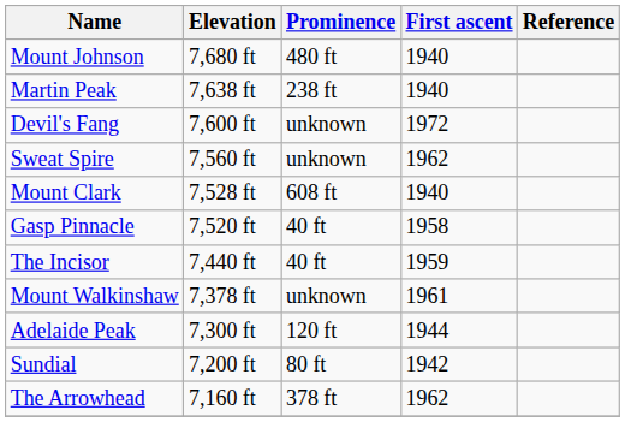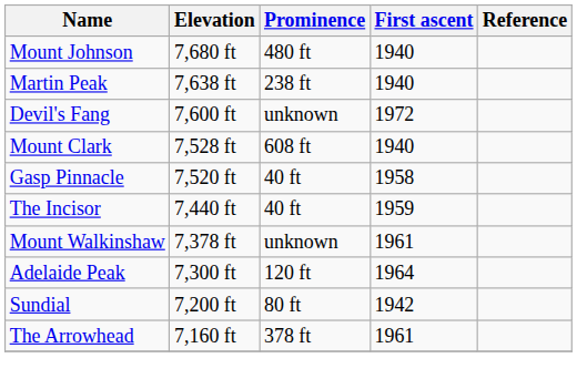 <table class="wikitable">
 <tr>
 <th>Name</th>
 <th>Elevation</th>
 <th><a href='#'>Prominence</a></th>
 <th><a href='#'>First ascent</a></th>
 <th>Reference</th>
 </tr>
 <tr>
 <td><a href='#'>Mount Johnson</a></td>
 <td>7,680 ft</td>
 <td>480 ft</td>
 <td>1940</td>
 <td></td>
 </tr>
 <tr>
 <td><a href='#'>Martin Peak</a></td>
 <td>7,638 ft</td>
 <td>238 ft</td>
 <td>1940</td>
 <td></td>
 </tr>
 <tr>
 <td><a href='#'>Devil's Fang</a></td>
 <td>7,600 ft</td>
 <td>unknown</td>
 <td>1972</td>
-<td></td>
-</tr>
-<tr>
-<td><a href='#'>Sweat Spire</a></td>
-<td>7,560 ft</td>
-<td>unknown</td>
-<td>1962</td>
 <td></td>
 </tr>
 <tr>
 <td><a href='#'>Mount Clark</a></td>
 <td>7,528 ft</td>
 <td>608 ft</td>
 <td>1940</td>
 <td></td>
 </tr>
 <tr>
 <td><a href='#'>Gasp Pinnacle</a></td>
 <td>7,520 ft</td>
 <td>40 ft</td>
 <td>1958</td>
 <td></td>
 </tr>
 <tr>
 <td><a href='#'>The Incisor</a></td>
 <td>7,440 ft</td>
 <td>40 ft</td>
 <td>1959</td>
 <td></td>
 </tr>
 <tr>
 <td><a href='#'>Mount Walkinshaw</a></td>
 <td>7,378 ft</td>
 <td>unknown</td>
 <td>1961</td>
 <td></td>
 </tr>
 <tr>
 <td><a href='#'>Adelaide Peak</a></td>
 <td>7,300 ft</td>
 <td>120 ft</td>
-<td>1944</td>
+<td>1964</td>
 <td></td>
 </tr>
 <tr>
 <td><a href='#'>Sundial</a></td>
 <td>7,200 ft</td>
 <td>80 ft</td>
 <td>1942</td>
 <td></td>
 </tr>
 <tr>
 <td><a href='#'>The Arrowhead</a></td>
 <td>7,160 ft</td>
 <td>378 ft</td>
-<td>1962</td>
+<td>1961</td>
 <td></td>
 </tr>
 <tr>
 </tr>
 </table>
